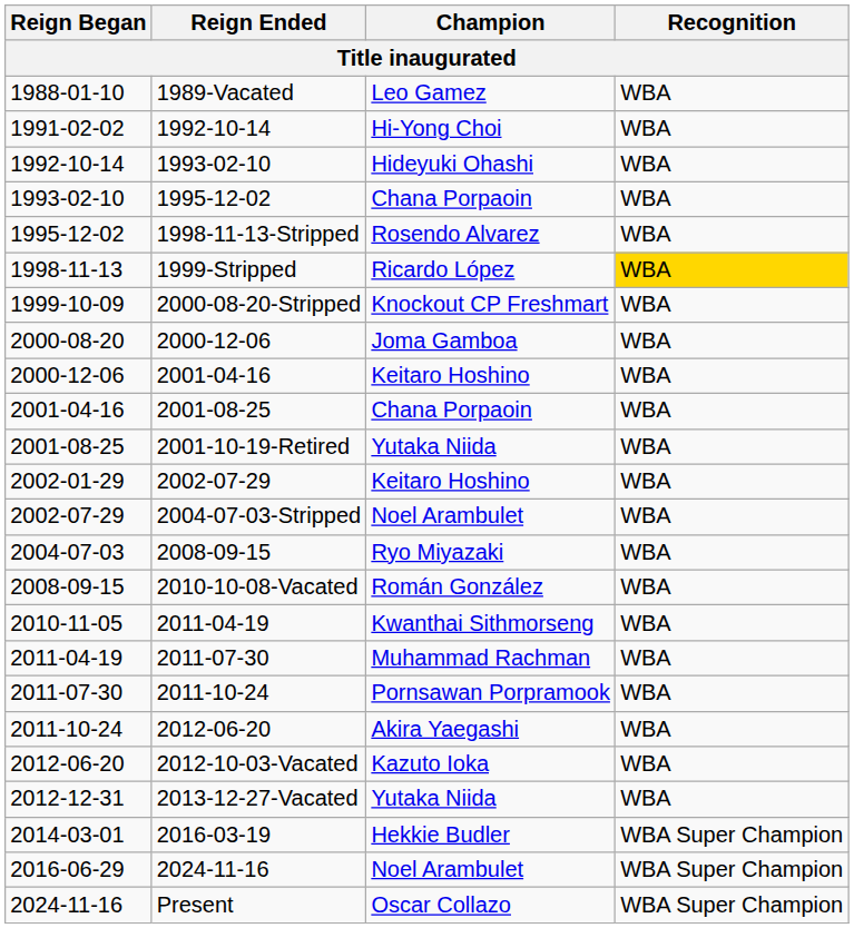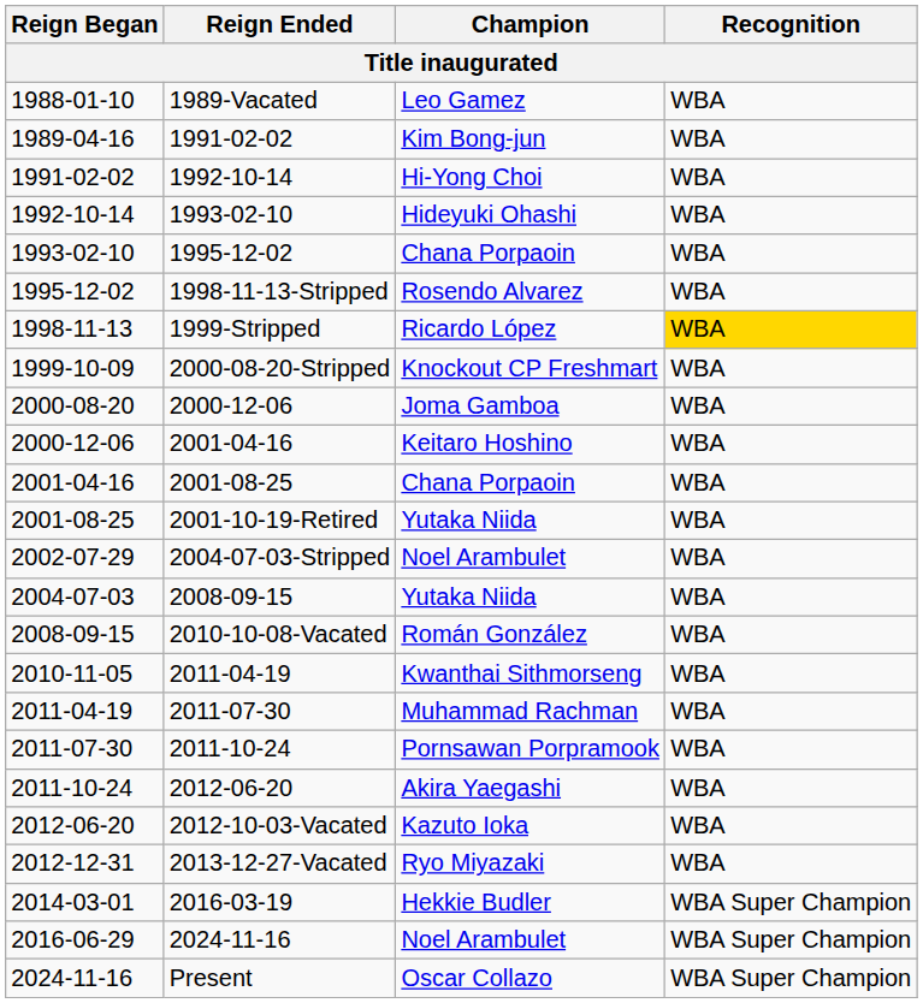 <table class="wikitable">
 <tr>
 <th>Reign Began</th>
 <th>Reign Ended</th>
 <th>Champion</th>
 <th>Recognition</th>
 </tr>
 <tr>
 <th colspan="4">Title inaugurated</th>
 </tr>
 <tr>
 <td>1988-01-10</td>
 <td>1989-Vacated</td>
 <td> <a href='#'>Leo Gamez</a></td>
+<td>WBA</td>
+</tr>
+<tr>
+<td>1989-04-16</td>
+<td>1991-02-02</td>
+<td> <a href='#'>Kim Bong-jun</a></td>
 <td>WBA</td>
 </tr>
 <tr>
 <td>1991-02-02</td>
 <td>1992-10-14</td>
 <td> <a href='#'>Hi-Yong Choi</a></td>
 <td>WBA</td>
 </tr>
 <tr>
 <td>1992-10-14</td>
 <td>1993-02-10</td>
 <td> <a href='#'>Hideyuki Ohashi</a></td>
 <td>WBA</td>
 </tr>
 <tr>
 <td>1993-02-10</td>
 <td>1995-12-02</td>
 <td> <a href='#'>Chana Porpaoin</a></td>
 <td>WBA</td>
 </tr>
 <tr>
 <td>1995-12-02</td>
 <td>1998-11-13-Stripped</td>
 <td> <a href='#'>Rosendo Alvarez</a></td>
 <td>WBA</td>
 </tr>
 <tr>
 <td>1998-11-13</td>
 <td>1999-Stripped</td>
 <td> <a href='#'>Ricardo López</a></td>
 <td style="background: gold;">WBA</td>
 </tr>
 <tr>
 <td>1999-10-09</td>
 <td>2000-08-20-Stripped</td>
 <td> <a href='#'>Knockout CP Freshmart</a></td>
 <td>WBA</td>
 </tr>
 <tr>
 <td>2000-08-20</td>
 <td>2000-12-06</td>
 <td> <a href='#'>Joma Gamboa</a></td>
 <td>WBA</td>
 </tr>
 <tr>
 <td>2000-12-06</td>
 <td>2001-04-16</td>
 <td> <a href='#'>Keitaro Hoshino</a></td>
 <td>WBA</td>
 </tr>
 <tr>
 <td>2001-04-16</td>
 <td>2001-08-25</td>
 <td> <a href='#'>Chana Porpaoin</a></td>
 <td>WBA</td>
 </tr>
 <tr>
 <td>2001-08-25</td>
 <td>2001-10-19-Retired</td>
 <td> <a href='#'>Yutaka Niida</a></td>
 <td>WBA</td>
 </tr>
 <tr>
-<td>2002-01-29</td>
-<td>2002-07-29</td>
-<td> <a href='#'>Keitaro Hoshino</a></td>
-<td>WBA</td>
-</tr>
-<tr>
 <td>2002-07-29</td>
 <td>2004-07-03-Stripped</td>
 <td> <a href='#'>Noel Arambulet</a></td>
 <td>WBA</td>
 </tr>
 <tr>
 <td>2004-07-03</td>
 <td>2008-09-15</td>
-<td> <a href='#'>Ryo Miyazaki</a></td>
+<td> <a href='#'>Yutaka Niida</a></td>
 <td>WBA</td>
 </tr>
 <tr>
 <td>2008-09-15</td>
 <td>2010-10-08-Vacated</td>
 <td> <a href='#'>Román González</a></td>
 <td>WBA</td>
 </tr>
 <tr>
 <td>2010-11-05</td>
 <td>2011-04-19</td>
 <td> <a href='#'>Kwanthai Sithmorseng</a></td>
 <td>WBA</td>
 </tr>
 <tr>
 <td>2011-04-19</td>
 <td>2011-07-30</td>
 <td> <a href='#'>Muhammad Rachman</a></td>
 <td>WBA</td>
 </tr>
 <tr>
 <td>2011-07-30</td>
 <td>2011-10-24</td>
 <td> <a href='#'>Pornsawan Porpramook</a></td>
 <td>WBA</td>
 </tr>
 <tr>
 <td>2011-10-24</td>
 <td>2012-06-20</td>
 <td> <a href='#'>Akira Yaegashi</a></td>
 <td>WBA</td>
 </tr>
 <tr>
 <td>2012-06-20</td>
 <td>2012-10-03-Vacated</td>
 <td> <a href='#'>Kazuto Ioka</a></td>
 <td>WBA</td>
 </tr>
 <tr>
 <td>2012-12-31</td>
 <td>2013-12-27-Vacated</td>
-<td> <a href='#'>Yutaka Niida</a></td>
+<td> <a href='#'>Ryo Miyazaki</a></td>
 <td>WBA</td>
 </tr>
 <tr>
 <td>2014-03-01</td>
 <td>2016-03-19</td>
 <td> <a href='#'>Hekkie Budler</a></td>
 <td>WBA Super Champion</td>
 </tr>
 <tr>
 <td>2016-06-29</td>
 <td>2024-11-16</td>
 <td> <a href='#'>Noel Arambulet</a></td>
 <td>WBA Super Champion</td>
 </tr>
 <tr>
 <td>2024-11-16</td>
 <td>Present</td>
 <td> <a href='#'>Oscar Collazo</a></td>
 <td>WBA Super Champion</td>
 </tr>
 </table>
